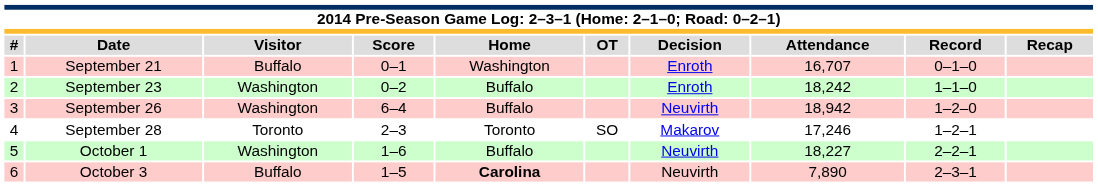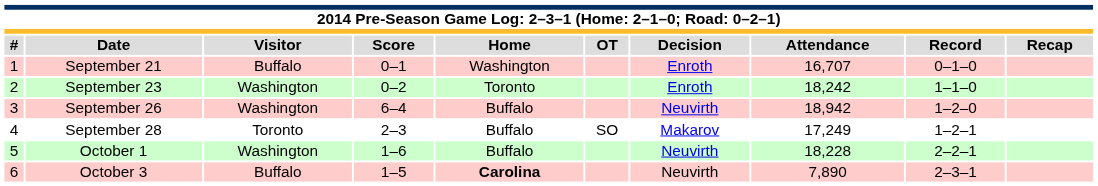 <table class="toccolours collapsible collapsed" style="width:90%; clear:both; margin:1.5em auto; text-align:center;">
 <tr>
 <th colspan=10 style="background:#fff; border-top:#002E62 5px solid; border-bottom:#FDBB2F 5px solid;">2014 Pre-Season Game Log: 2–3–1 (Home: 2–1–0; Road: 0–2–1)</th>
 </tr>
 <tr style="text-align:center; background:#ddd;">
 <th>#</th>
 <th>Date</th>
 <th>Visitor</th>
 <th>Score</th>
 <th>Home</th>
 <th>OT</th>
 <th>Decision</th>
 <th>Attendance</th>
 <th>Record</th>
 <th>Recap</th>
 </tr>
 <tr style="text-align:center; background:#fcc;">
 <td>1</td>
 <td>September 21</td>
 <td>Buffalo</td>
 <td>0–1</td>
 <td>Washington</td>
 <td></td>
 <td><a href='#'>Enroth</a></td>
 <td>16,707</td>
 <td>0–1–0</td>
 <td></td>
 </tr>
 <tr style="text-align:center; background:#cfc;">
 <td>2</td>
 <td>September 23</td>
 <td>Washington</td>
 <td>0–2</td>
-<td>Buffalo</td>
+<td>Toronto</td>
 <td></td>
 <td><a href='#'>Enroth</a></td>
 <td>18,242</td>
 <td>1–1–0</td>
 <td></td>
 </tr>
 <tr style="text-align:center; background:#fcc;">
 <td>3</td>
 <td>September 26</td>
 <td>Washington</td>
 <td>6–4</td>
 <td>Buffalo</td>
 <td></td>
 <td><a href='#'>Neuvirth</a></td>
 <td>18,942</td>
 <td>1–2–0</td>
 <td></td>
 </tr>
 <tr style="text-align:center; background:#fff;">
 <td>4</td>
 <td>September 28</td>
 <td>Toronto</td>
 <td>2–3</td>
-<td>Toronto</td>
+<td>Buffalo</td>
 <td>SO</td>
 <td><a href='#'>Makarov</a></td>
-<td>17,246</td>
+<td>17,249</td>
 <td>1–2–1</td>
 <td></td>
 </tr>
 <tr style="text-align:center; background:#cfc;">
 <td>5</td>
 <td>October 1</td>
 <td>Washington</td>
 <td>1–6</td>
 <td>Buffalo</td>
 <td></td>
 <td><a href='#'>Neuvirth</a></td>
-<td>18,227</td>
+<td>18,228</td>
 <td>2–2–1</td>
 <td></td>
 </tr>
 <tr style="text-align:center; background:#fcc;">
 <td>6</td>
 <td>October 3</td>
 <td>Buffalo</td>
 <td>1–5</td>
 <td><strong>Carolina</strong></td>
 <td></td>
 <td>Neuvirth</td>
 <td>7,890</td>
 <td>2–3–1</td>
 <td></td>
 </tr>
 </table>
